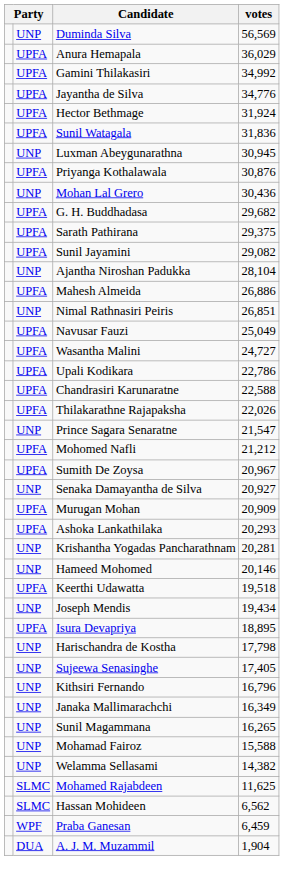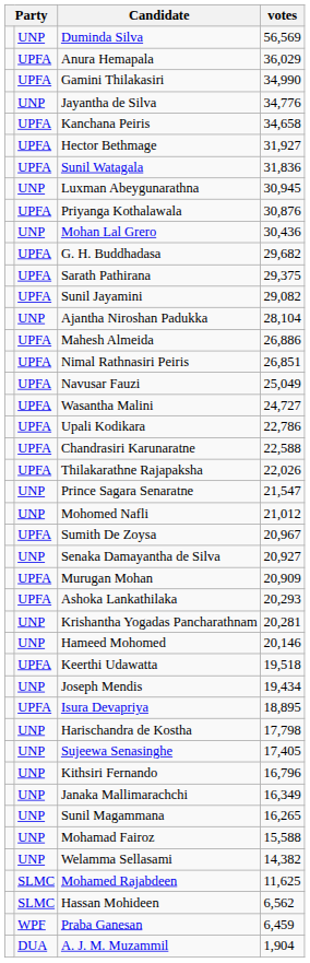 <table class="wikitable sortable mw-collapsible">
 <tr>
 <th colspan="2">Party</th>
 <th>Candidate</th>
 <th>votes</th>
 </tr>
 <tr>
 <td bgcolor=> </td>
 <td align=left><a href='#'>UNP</a></td>
 <td><a href='#'>Duminda Silva</a></td>
 <td>56,569</td>
 </tr>
 <tr>
 <td bgcolor=> </td>
 <td align=left><a href='#'>UPFA</a></td>
 <td>Anura Hemapala</td>
 <td>36,029</td>
 </tr>
 <tr>
 <td bgcolor=> </td>
 <td align=left><a href='#'>UPFA</a></td>
 <td>Gamini Thilakasiri</td>
-<td>34,992</td>
+<td>34,990</td>
 </tr>
 <tr>
 <td bgcolor=> </td>
-<td align=left><a href='#'>UPFA</a></td>
+<td align=left><a href='#'>UNP</a></td>
 <td>Jayantha de Silva</td>
 <td>34,776</td>
 </tr>
 <tr>
 <td bgcolor=> </td>
 <td align=left><a href='#'>UPFA</a></td>
+<td>Kanchana Peiris</td>
+<td>34,658</td>
+</tr>
+<tr>
+<td bgcolor=> </td>
+<td align=left><a href='#'>UPFA</a></td>
 <td>Hector Bethmage</td>
-<td>31,924</td>
+<td>31,927</td>
 </tr>
 <tr>
 <td bgcolor=> </td>
 <td align=left><a href='#'>UPFA</a></td>
 <td><a href='#'>Sunil Watagala</a></td>
 <td>31,836</td>
 </tr>
 <tr>
 <td bgcolor=> </td>
 <td align=left><a href='#'>UNP</a></td>
 <td>Luxman Abeygunarathna</td>
 <td>30,945</td>
 </tr>
 <tr>
 <td bgcolor=> </td>
 <td align=left><a href='#'>UPFA</a></td>
 <td>Priyanga Kothalawala</td>
 <td>30,876</td>
 </tr>
 <tr>
 <td bgcolor=> </td>
 <td align=left><a href='#'>UNP</a></td>
 <td><a href='#'>Mohan Lal Grero</a></td>
 <td>30,436</td>
 </tr>
 <tr>
 <td bgcolor=> </td>
 <td align=left><a href='#'>UPFA</a></td>
 <td>G. H. Buddhadasa</td>
 <td>29,682</td>
 </tr>
 <tr>
 <td bgcolor=> </td>
 <td align=left><a href='#'>UPFA</a></td>
 <td>Sarath Pathirana</td>
 <td>29,375</td>
 </tr>
 <tr>
 <td bgcolor=> </td>
 <td align=left><a href='#'>UPFA</a></td>
 <td>Sunil Jayamini</td>
 <td>29,082</td>
 </tr>
 <tr>
 <td bgcolor=> </td>
 <td align=left><a href='#'>UNP</a></td>
 <td>Ajantha Niroshan Padukka</td>
 <td>28,104</td>
 </tr>
 <tr>
 <td bgcolor=> </td>
 <td align=left><a href='#'>UPFA</a></td>
 <td>Mahesh Almeida</td>
 <td>26,886</td>
 </tr>
 <tr>
 <td bgcolor=> </td>
-<td align=left><a href='#'>UNP</a></td>
+<td align=left><a href='#'>UPFA</a></td>
 <td>Nimal Rathnasiri Peiris</td>
 <td>26,851</td>
 </tr>
 <tr>
 <td bgcolor=> </td>
 <td align=left><a href='#'>UPFA</a></td>
 <td>Navusar Fauzi</td>
 <td>25,049</td>
 </tr>
 <tr>
 <td bgcolor=> </td>
 <td align=left><a href='#'>UPFA</a></td>
 <td>Wasantha Malini</td>
 <td>24,727</td>
 </tr>
 <tr>
 <td bgcolor=> </td>
 <td align=left><a href='#'>UPFA</a></td>
 <td>Upali Kodikara</td>
 <td>22,786</td>
 </tr>
 <tr>
 <td bgcolor=> </td>
 <td align=left><a href='#'>UPFA</a></td>
 <td>Chandrasiri Karunaratne</td>
 <td>22,588</td>
 </tr>
 <tr>
 <td bgcolor=> </td>
 <td align=left><a href='#'>UPFA</a></td>
 <td>Thilakarathne Rajapaksha</td>
 <td>22,026</td>
 </tr>
 <tr>
 <td bgcolor=> </td>
 <td align=left><a href='#'>UNP</a></td>
 <td>Prince Sagara Senaratne</td>
 <td>21,547</td>
 </tr>
 <tr>
 <td bgcolor=> </td>
-<td align=left><a href='#'>UPFA</a></td>
+<td align=left><a href='#'>UNP</a></td>
 <td>Mohomed Nafli</td>
-<td>21,212</td>
+<td>21,012</td>
 </tr>
 <tr>
 <td bgcolor=> </td>
 <td align=left><a href='#'>UPFA</a></td>
 <td>Sumith De Zoysa</td>
 <td>20,967</td>
 </tr>
 <tr>
 <td bgcolor=> </td>
 <td align=left><a href='#'>UNP</a></td>
 <td>Senaka Damayantha de Silva</td>
 <td>20,927</td>
 </tr>
 <tr>
 <td bgcolor=> </td>
 <td align=left><a href='#'>UPFA</a></td>
 <td>Murugan Mohan</td>
 <td>20,909</td>
 </tr>
 <tr>
 <td bgcolor=> </td>
 <td align=left><a href='#'>UPFA</a></td>
 <td>Ashoka Lankathilaka</td>
 <td>20,293</td>
 </tr>
 <tr>
 <td bgcolor=> </td>
 <td align=left><a href='#'>UNP</a></td>
 <td>Krishantha Yogadas Pancharathnam</td>
 <td>20,281</td>
 </tr>
 <tr>
 <td bgcolor=> </td>
 <td align=left><a href='#'>UNP</a></td>
 <td>Hameed Mohomed</td>
 <td>20,146</td>
 </tr>
 <tr>
 <td bgcolor=> </td>
 <td align=left><a href='#'>UPFA</a></td>
 <td>Keerthi Udawatta</td>
 <td>19,518</td>
 </tr>
 <tr>
 <td bgcolor=> </td>
 <td align=left><a href='#'>UNP</a></td>
 <td>Joseph Mendis</td>
 <td>19,434</td>
 </tr>
 <tr>
 <td bgcolor=> </td>
 <td align=left><a href='#'>UPFA</a></td>
 <td><a href='#'>Isura Devapriya</a></td>
 <td>18,895</td>
 </tr>
 <tr>
 <td bgcolor=> </td>
 <td align=left><a href='#'>UNP</a></td>
 <td>Harischandra de Kostha</td>
 <td>17,798</td>
 </tr>
 <tr>
 <td bgcolor=> </td>
 <td align=left><a href='#'>UNP</a></td>
 <td><a href='#'>Sujeewa Senasinghe</a></td>
 <td>17,405</td>
 </tr>
 <tr>
 <td bgcolor=> </td>
 <td align=left><a href='#'>UNP</a></td>
 <td>Kithsiri Fernando</td>
 <td>16,796</td>
 </tr>
 <tr>
 <td bgcolor=> </td>
 <td align=left><a href='#'>UNP</a></td>
 <td>Janaka Mallimarachchi</td>
 <td>16,349</td>
 </tr>
 <tr>
 <td bgcolor=> </td>
 <td align=left><a href='#'>UNP</a></td>
 <td>Sunil Magammana</td>
 <td>16,265</td>
 </tr>
 <tr>
 <td bgcolor=> </td>
 <td align=left><a href='#'>UNP</a></td>
 <td>Mohamad Fairoz</td>
 <td>15,588</td>
 </tr>
 <tr>
 <td bgcolor=> </td>
 <td align=left><a href='#'>UNP</a></td>
 <td>Welamma Sellasami</td>
 <td>14,382</td>
 </tr>
 <tr>
 <td bgcolor=> </td>
 <td align=left><a href='#'>SLMC</a></td>
 <td><a href='#'>Mohamed Rajabdeen</a></td>
 <td>11,625</td>
 </tr>
 <tr>
 <td bgcolor=> </td>
 <td align=left><a href='#'>SLMC</a></td>
 <td>Hassan Mohideen</td>
 <td>6,562</td>
 </tr>
 <tr>
 <td bgcolor=> </td>
 <td align=left><a href='#'>WPF</a></td>
 <td><a href='#'>Praba Ganesan</a></td>
 <td>6,459</td>
 </tr>
 <tr>
 <td bgcolor=> </td>
 <td align=left><a href='#'>DUA</a></td>
 <td><a href='#'>A. J. M. Muzammil</a></td>
 <td>1,904</td>
 </tr>
 </table>
